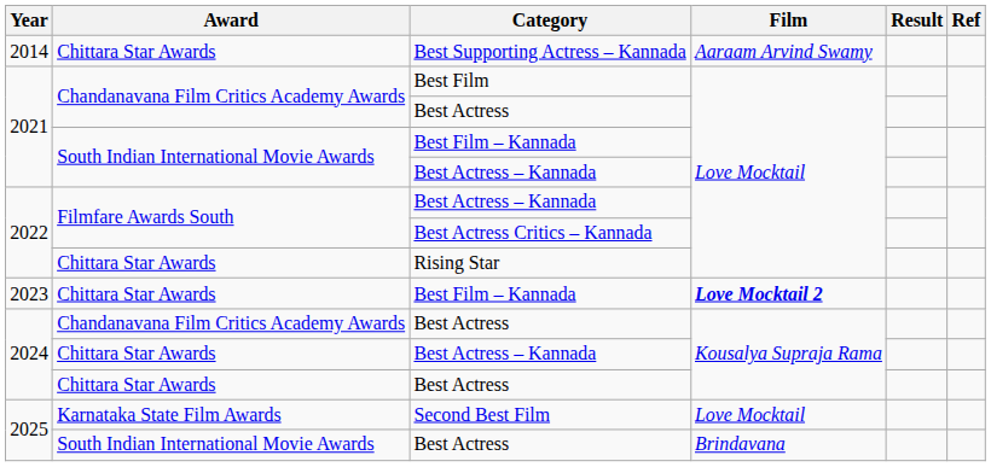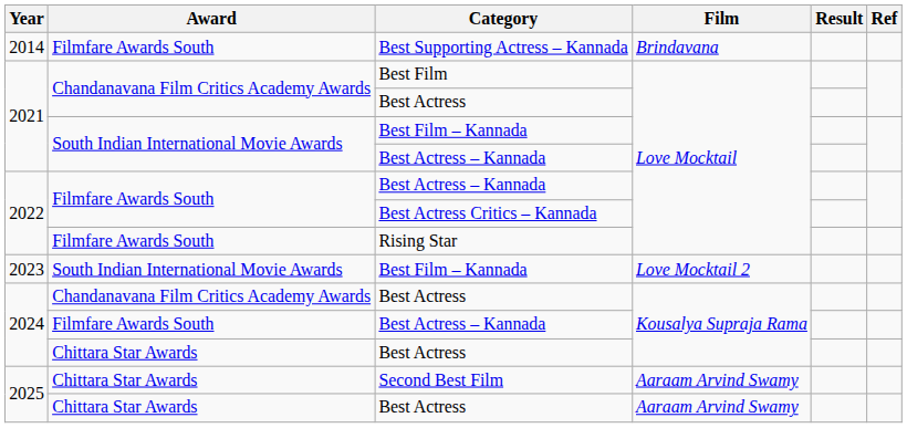 <table class="wikitable">
 <tr>
 <th>Year</th>
 <th>Award</th>
 <th>Category</th>
 <th>Film</th>
 <th>Result</th>
 <th>Ref</th>
 </tr>
 <tr>
 <td>2014</td>
-<td><a href='#'>Chittara Star Awards</a></td>
+<td><a href='#'>Filmfare Awards South</a></td>
 <td><a href='#'>Best Supporting Actress – Kannada</a></td>
-<td><em><a href='#'>Aaraam Arvind Swamy</a></em></td>
+<td><em><a href='#'>Brindavana</a></em></td>
 <td></td>
 <td></td>
 </tr>
 <tr>
 <td rowspan="4">2021</td>
 <td rowspan="2"><a href='#'>Chandanavana Film Critics Academy Awards</a></td>
 <td>Best Film</td>
 <td rowspan="7"><em><a href='#'>Love Mocktail</a></em></td>
 <td></td>
 <td rowspan="2"></td>
 </tr>
 <tr>
 <td>Best Actress</td>
 <td></td>
 </tr>
 <tr>
 <td rowspan="2"><a href='#'>South Indian International Movie Awards</a></td>
 <td><a href='#'>Best Film – Kannada</a></td>
 <td></td>
 <td rowspan="2"></td>
 </tr>
 <tr>
 <td><a href='#'>Best Actress – Kannada</a></td>
 <td></td>
 </tr>
 <tr>
 <td rowspan="3">2022</td>
 <td rowspan="2"><a href='#'>Filmfare Awards South</a></td>
 <td><a href='#'>Best Actress – Kannada</a></td>
 <td></td>
 <td rowspan="2"></td>
 </tr>
 <tr>
 <td><a href='#'>Best Actress Critics – Kannada</a></td>
 <td></td>
 </tr>
 <tr>
-<td><a href='#'>Chittara Star Awards</a></td>
+<td><a href='#'>Filmfare Awards South</a></td>
 <td>Rising Star</td>
 <td></td>
 <td></td>
 </tr>
 <tr>
 <td>2023</td>
-<td><a href='#'>Chittara Star Awards</a></td>
+<td><a href='#'>South Indian International Movie Awards</a></td>
 <td><a href='#'>Best Film – Kannada</a></td>
-<td><strong><em><a href='#'>Love Mocktail 2</a></em></strong></td>
+<td><em><a href='#'>Love Mocktail 2</a></em></td>
 <td></td>
 <td></td>
 </tr>
 <tr>
 <td rowspan="3">2024</td>
 <td><a href='#'>Chandanavana Film Critics Academy Awards</a></td>
 <td>Best Actress</td>
 <td rowspan="3"><em><a href='#'>Kousalya Supraja Rama</a></em></td>
 <td></td>
 <td></td>
 </tr>
 <tr>
-<td><a href='#'>Chittara Star Awards</a></td>
+<td><a href='#'>Filmfare Awards South</a></td>
 <td><a href='#'>Best Actress – Kannada</a></td>
 <td></td>
 <td></td>
 </tr>
 <tr>
 <td><a href='#'>Chittara Star Awards</a></td>
 <td>Best Actress</td>
 <td></td>
 <td></td>
 </tr>
 <tr>
 <td rowspan="2">2025</td>
-<td><a href='#'>Karnataka State Film Awards</a></td>
+<td><a href='#'>Chittara Star Awards</a></td>
 <td><a href='#'>Second Best Film</a></td>
-<td><em><a href='#'>Love Mocktail</a></em></td>
+<td><em><a href='#'>Aaraam Arvind Swamy</a></em></td>
 <td></td>
 <td></td>
 </tr>
 <tr>
-<td><a href='#'>South Indian International Movie Awards</a></td>
+<td><a href='#'>Chittara Star Awards</a></td>
 <td>Best Actress</td>
-<td><em><a href='#'>Brindavana</a></em></td>
+<td><em><a href='#'>Aaraam Arvind Swamy</a></em></td>
 <td></td>
 <td></td>
 </tr>
 </table>
